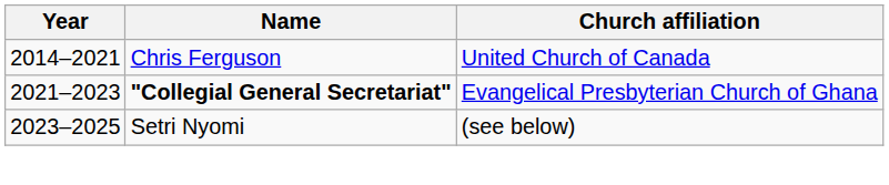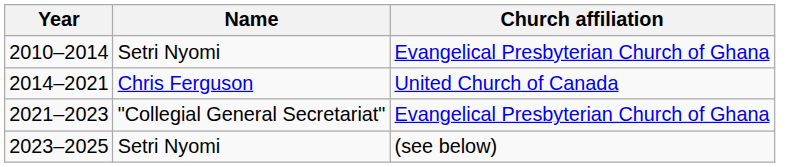 <table class="wikitable">
 <tr>
 <th>Year</th>
 <th>Name</th>
 <th>Church affiliation</th>
+</tr>
+<tr>
+<td>2010–2014</td>
+<td>Setri Nyomi</td>
+<td><a href='#'>Evangelical Presbyterian Church of Ghana</a></td>
 </tr>
 <tr>
 <td>2014–2021</td>
 <td><a href='#'>Chris Ferguson</a></td>
 <td><a href='#'>United Church of Canada</a></td>
 </tr>
 <tr>
 <td>2021–2023</td>
-<td><strong>"Collegial General Secretariat"</strong></td>
+<td>"Collegial General Secretariat"</td>
 <td><a href='#'>Evangelical Presbyterian Church of Ghana</a></td>
 </tr>
 <tr>
 <td>2023–2025</td>
 <td>Setri Nyomi</td>
 <td>(see below)</td>
 </tr>
 </table>
